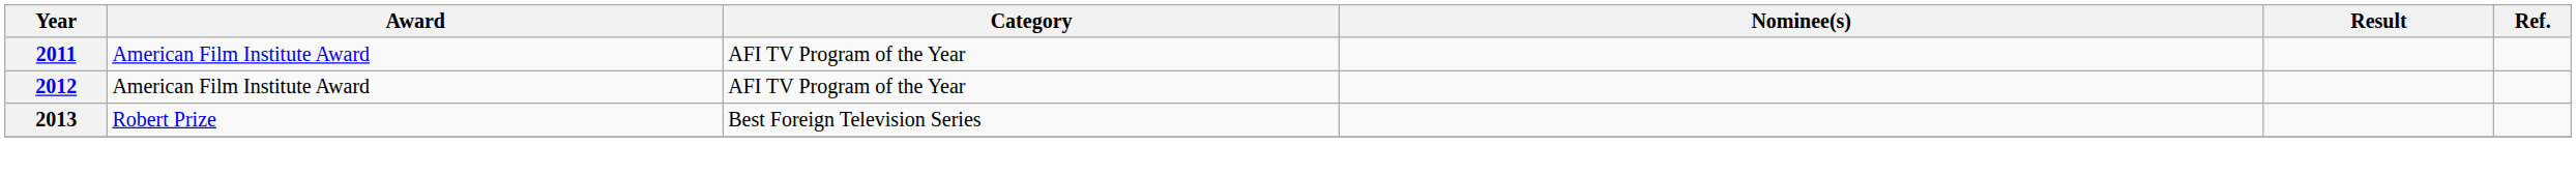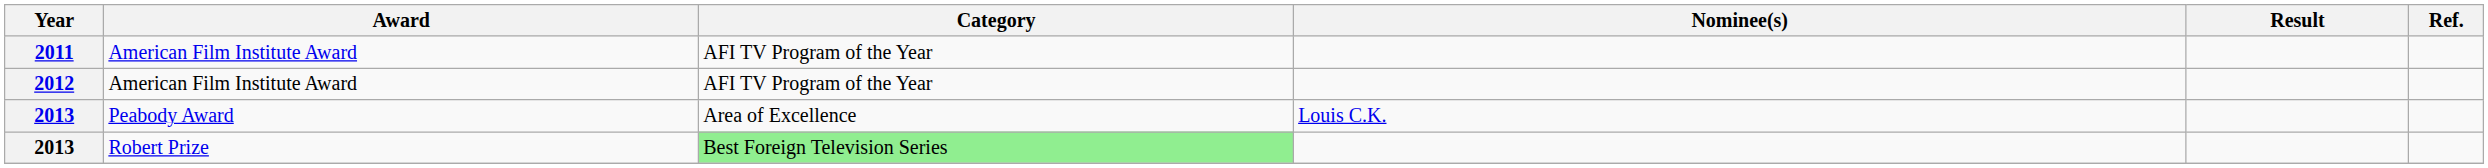 <table class="wikitable plainrowheaders" width=100%>
 <tr>
 <th scope="col" width="4%">Year</th>
 <th scope="col" width="24%">Award</th>
 <th scope="col" width="24%">Category</th>
 <th scope="col" width="36%">Nominee(s)</th>
 <th scope="col" width="9%">Result</th>
 <th scope="col" width="3%">Ref.</th>
 </tr>
 <tr>
 <th scope="row"><a href='#'>2011</a></th>
 <td><a href='#'>American Film Institute Award</a></td>
 <td>AFI TV Program of the Year</td>
 <td></td>
 <td></td>
 <td></td>
 </tr>
 <tr>
 <th scope="row"><a href='#'>2012</a></th>
 <td>American Film Institute Award</td>
 <td>AFI TV Program of the Year</td>
 <td></td>
 <td></td>
 <td></td>
 </tr>
 <tr>
+<th scope=row><a href='#'>2013</a></th>
+<td><a href='#'>Peabody Award</a></td>
+<td>Area of Excellence</td>
+<td><a href='#'>Louis C.K.</a></td>
+<td></td>
+<td></td>
+</tr>
+<tr>
 <th scope="row">2013</th>
 <td><a href='#'>Robert Prize</a></td>
-<td>Best Foreign Television Series</td>
+<td style="background: lightgreen;">Best Foreign Television Series</td>
 <td></td>
 <td></td>
 <td></td>
 </tr>
 <tr>
 </tr>
 </table>
